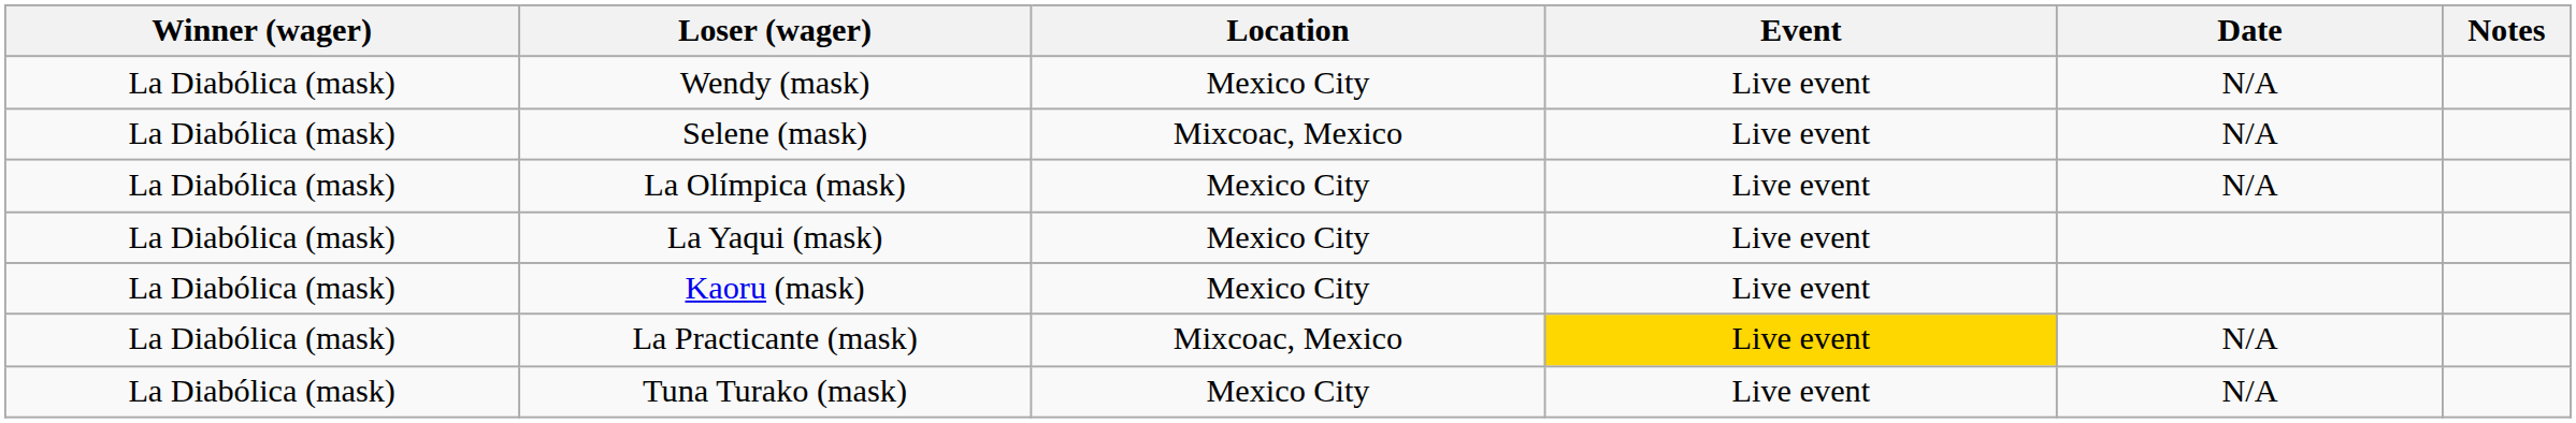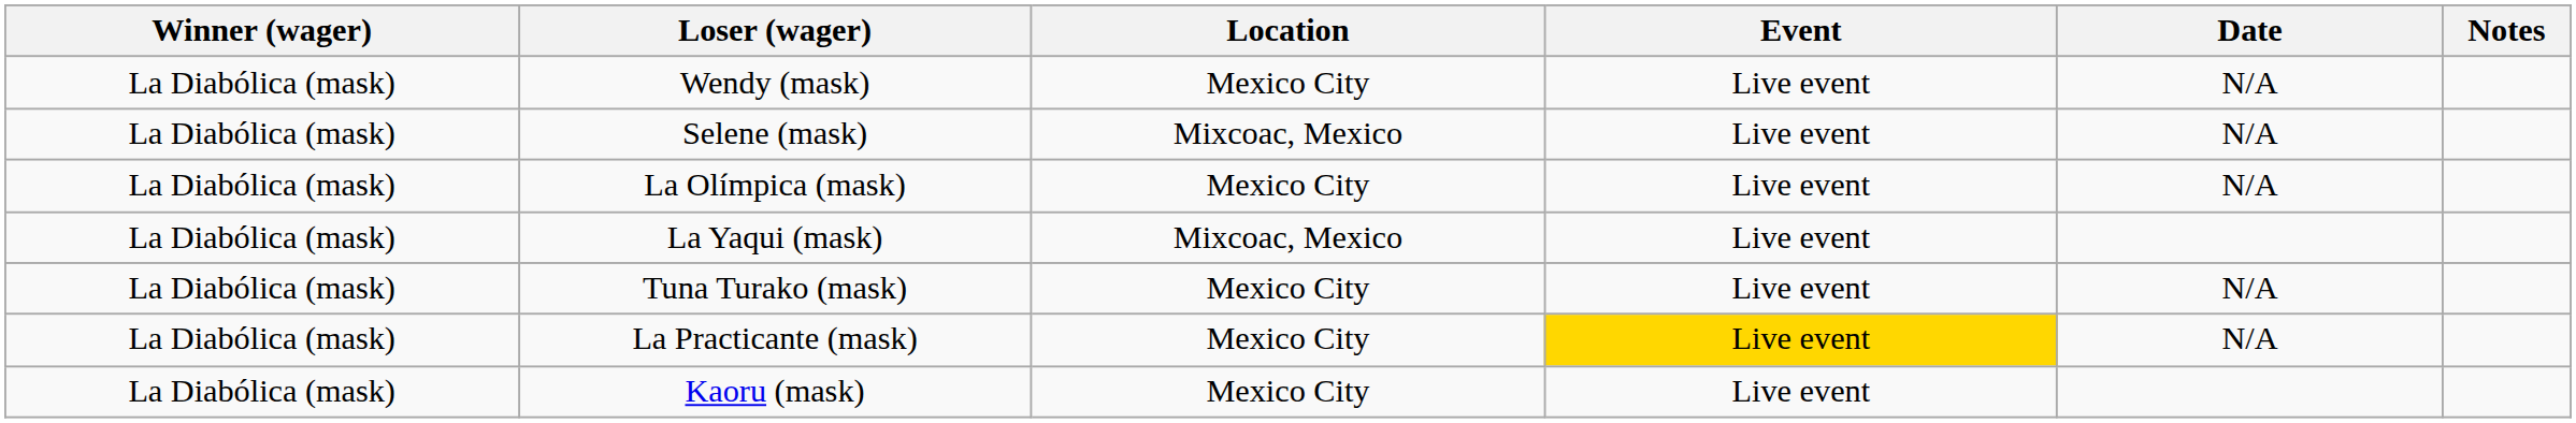 <table class="wikitable sortable" width=100%  style="text-align: center">
 <tr>
 <th width=20% scope="col">Winner (wager)</th>
 <th width=20% scope="col">Loser (wager)</th>
 <th width=20% scope="col">Location</th>
 <th width=20% scope="col">Event</th>
 <th width=15% scope="col">Date</th>
 <th class="unsortable" width=5% scope="col">Notes</th>
 </tr>
 <tr>
 <td>La Diabólica (mask)</td>
 <td>Wendy (mask)</td>
 <td>Mexico City</td>
 <td>Live event</td>
 <td>N/A</td>
 <td></td>
 </tr>
 <tr>
 <td>La Diabólica (mask)</td>
 <td>Selene (mask)</td>
 <td>Mixcoac, Mexico</td>
 <td>Live event</td>
 <td>N/A</td>
 <td></td>
 </tr>
 <tr>
 <td>La Diabólica (mask)</td>
 <td>La Olímpica (mask)</td>
 <td>Mexico City</td>
 <td>Live event</td>
 <td>N/A</td>
 <td></td>
 </tr>
 <tr>
 <td>La Diabólica (mask)</td>
 <td>La Yaqui (mask)</td>
+<td>Mixcoac, Mexico</td>
+<td>Live event</td>
+<td></td>
+<td></td>
+</tr>
+<tr>
+<td>La Diabólica (mask)</td>
+<td>Tuna Turako (mask)</td>
 <td>Mexico City</td>
 <td>Live event</td>
-<td></td>
+<td>N/A</td>
+<td> </td>
+</tr>
+<tr>
+<td>La Diabólica (mask)</td>
+<td>La Practicante (mask)</td>
+<td>Mexico City</td>
+<td style="background: gold;">Live event</td>
+<td>N/A</td>
 <td></td>
 </tr>
 <tr>
 <td>La Diabólica (mask)</td>
 <td><a href='#'>Kaoru</a> (mask)</td>
 <td>Mexico City</td>
 <td>Live event</td>
 <td></td>
 <td></td>
 </tr>
-<tr>
-<td>La Diabólica (mask)</td>
-<td>La Practicante (mask)</td>
-<td>Mixcoac, Mexico</td>
-<td style="background: gold;">Live event</td>
-<td>N/A</td>
-<td></td>
-</tr>
-<tr>
-<td>La Diabólica (mask)</td>
-<td>Tuna Turako (mask)</td>
-<td>Mexico City</td>
-<td>Live event</td>
-<td>N/A</td>
-<td> </td>
-</tr>
 </table>
